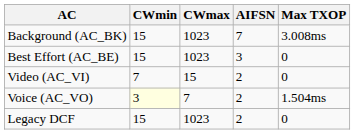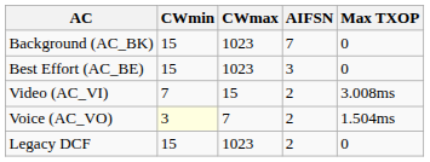 <table class="wikitable">
 <tr>
 <th>AC</th>
 <th>CWmin</th>
 <th>CWmax</th>
 <th>AIFSN</th>
 <th>Max TXOP</th>
 </tr>
 <tr>
 <td>Background (AC_BK)</td>
 <td>15</td>
 <td>1023</td>
 <td>7</td>
-<td>3.008ms</td>
+<td>0</td>
 </tr>
 <tr>
 <td>Best Effort (AC_BE)</td>
 <td>15</td>
 <td>1023</td>
 <td>3</td>
 <td>0</td>
 </tr>
 <tr>
 <td>Video (AC_VI)</td>
 <td>7</td>
 <td>15</td>
 <td>2</td>
-<td>0</td>
+<td>3.008ms</td>
 </tr>
 <tr>
 <td>Voice (AC_VO)</td>
 <td style="background: lightyellow;">3</td>
 <td>7</td>
 <td>2</td>
 <td>1.504ms</td>
 </tr>
 <tr>
 <td>Legacy DCF</td>
 <td>15</td>
 <td>1023</td>
 <td>2</td>
 <td>0</td>
 </tr>
 </table>
